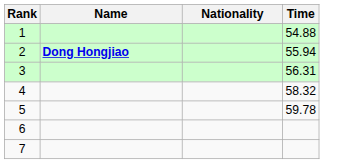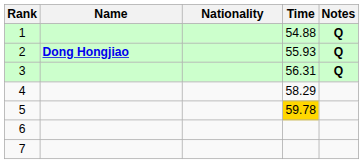 <table class="wikitable sortable" style="text-align:center">
 <tr>
 <th>Rank</th>
 <th style="width:180px">Name</th>
 <th style="width:125px">Nationality</th>
 <th>Time</th>
+<th>Notes</th>
 </tr>
 <tr style="background:#cfc;">
 <td>1</td>
 <td style="text-align:left;"></td>
 <td style="text-align:left;"></td>
 <td>54.88</td>
+<td><strong>Q</strong></td>
 </tr>
 <tr style="background:#cfc;">
 <td>2</td>
 <td style="text-align:left;"><strong><a href='#'>Dong Hongjiao</a></strong></td>
 <td style="text-align:left;"></td>
-<td>55.94</td>
+<td>55.93</td>
+<td><strong>Q</strong></td>
 </tr>
 <tr style="background:#cfc;">
 <td>3</td>
 <td style="text-align:left;"></td>
 <td style="text-align:left;"></td>
 <td>56.31</td>
+<td><strong>Q</strong></td>
 </tr>
 <tr>
 <td>4</td>
 <td style="text-align:left;"></td>
 <td style="text-align:left;"></td>
-<td>58.32</td>
+<td>58.29</td>
+<td></td>
 </tr>
 <tr>
 <td>5</td>
 <td style="text-align:left;"></td>
 <td style="text-align:left;"></td>
-<td>59.78</td>
+<td style="background: gold;">59.78</td>
+<td></td>
 </tr>
 <tr>
 <td>6</td>
 <td style="text-align:left;"></td>
 <td style="text-align:left;"></td>
+<td></td>
 <td></td>
 </tr>
 <tr>
 <td>7</td>
 <td style="text-align:left;"></td>
 <td style="text-align:left;"></td>
 <td></td>
+<td></td>
 </tr>
 </table>
